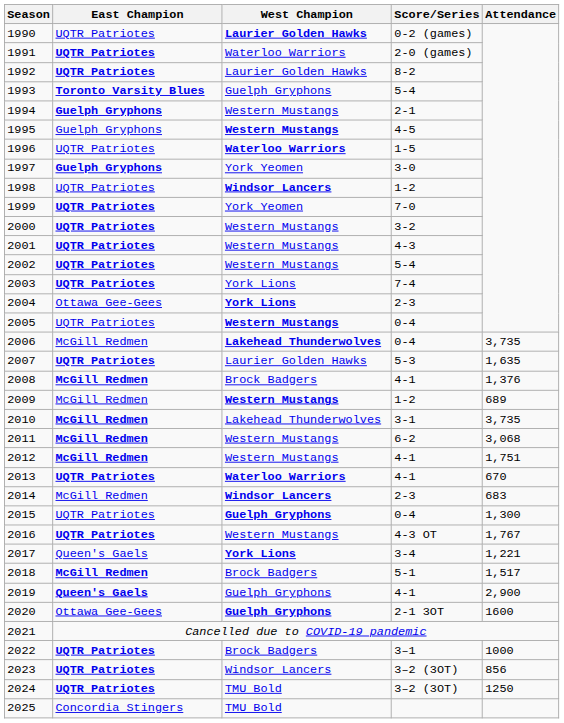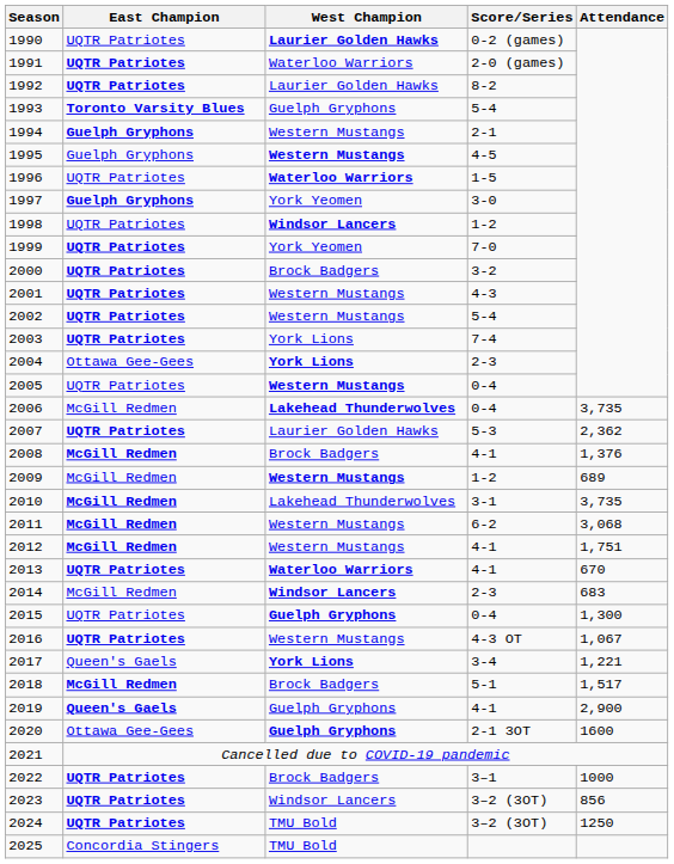 <table class="wikitable">
 <tr>
 <th width="40em">Season</th>
 <th width="180em">East Champion</th>
 <th width="180em">West Champion</th>
 <th width="40em">Score/Series</th>
 <th width="40em">Attendance</th>
 </tr>
 <tr>
 <td>1990</td>
 <td><a href='#'>UQTR Patriotes</a></td>
 <td><strong><a href='#'>Laurier Golden Hawks</a></strong></td>
 <td>0-2 (games)</td>
 </tr>
 <tr>
 <td>1991</td>
 <td><strong><a href='#'>UQTR Patriotes</a></strong></td>
 <td><a href='#'>Waterloo Warriors</a></td>
 <td>2-0 (games)</td>
 </tr>
 <tr>
 <td>1992</td>
 <td><strong><a href='#'>UQTR Patriotes</a></strong></td>
 <td><a href='#'>Laurier Golden Hawks</a></td>
 <td>8-2</td>
 </tr>
 <tr>
 <td>1993</td>
 <td><strong><a href='#'>Toronto Varsity Blues</a></strong></td>
 <td><a href='#'>Guelph Gryphons</a></td>
 <td>5-4</td>
 </tr>
 <tr>
 <td>1994</td>
 <td><strong><a href='#'>Guelph Gryphons</a></strong></td>
 <td><a href='#'>Western Mustangs</a></td>
 <td>2-1</td>
 </tr>
 <tr>
 <td>1995</td>
 <td><a href='#'>Guelph Gryphons</a></td>
 <td><strong><a href='#'>Western Mustangs</a></strong></td>
 <td>4-5</td>
 </tr>
 <tr>
 <td>1996</td>
 <td><a href='#'>UQTR Patriotes</a></td>
 <td><strong><a href='#'>Waterloo Warriors</a></strong></td>
 <td>1-5</td>
 </tr>
 <tr>
 <td>1997</td>
 <td><strong><a href='#'>Guelph Gryphons</a></strong></td>
 <td><a href='#'>York Yeomen</a></td>
 <td>3-0</td>
 </tr>
 <tr>
 <td>1998</td>
 <td><a href='#'>UQTR Patriotes</a></td>
 <td><strong><a href='#'>Windsor Lancers</a></strong></td>
 <td>1-2</td>
 </tr>
 <tr>
 <td>1999</td>
 <td><strong><a href='#'>UQTR Patriotes</a></strong></td>
 <td><a href='#'>York Yeomen</a></td>
 <td>7-0</td>
 </tr>
 <tr>
 <td>2000</td>
 <td><strong><a href='#'>UQTR Patriotes</a></strong></td>
-<td><a href='#'>Western Mustangs</a></td>
+<td><a href='#'>Brock Badgers</a></td>
 <td>3-2</td>
 </tr>
 <tr>
 <td>2001</td>
 <td><strong><a href='#'>UQTR Patriotes</a></strong></td>
 <td><a href='#'>Western Mustangs</a></td>
 <td>4-3</td>
 </tr>
 <tr>
 <td>2002</td>
 <td><strong><a href='#'>UQTR Patriotes</a></strong></td>
 <td><a href='#'>Western Mustangs</a></td>
 <td>5-4</td>
 </tr>
 <tr>
 <td>2003</td>
 <td><strong><a href='#'>UQTR Patriotes</a></strong></td>
 <td><a href='#'>York Lions</a></td>
 <td>7-4</td>
 </tr>
 <tr>
 <td>2004</td>
 <td><a href='#'>Ottawa Gee-Gees</a></td>
 <td><strong><a href='#'>York Lions</a></strong></td>
 <td>2-3</td>
 </tr>
 <tr>
 <td>2005</td>
 <td><a href='#'>UQTR Patriotes</a></td>
 <td><strong><a href='#'>Western Mustangs</a></strong></td>
 <td>0-4</td>
 </tr>
 <tr>
 <td>2006</td>
 <td><a href='#'>McGill Redmen</a></td>
 <td><strong><a href='#'>Lakehead Thunderwolves</a></strong></td>
 <td>0-4</td>
 <td>3,735</td>
 </tr>
 <tr>
 <td>2007</td>
 <td><strong><a href='#'>UQTR Patriotes</a></strong></td>
 <td><a href='#'>Laurier Golden Hawks</a></td>
 <td>5-3</td>
-<td>1,635</td>
+<td>2,362</td>
 </tr>
 <tr>
 <td>2008</td>
 <td><strong><a href='#'>McGill Redmen</a></strong></td>
 <td><a href='#'>Brock Badgers</a></td>
 <td>4-1</td>
 <td>1,376</td>
 </tr>
 <tr>
 <td>2009</td>
 <td><a href='#'>McGill Redmen</a></td>
 <td><strong><a href='#'>Western Mustangs</a></strong></td>
 <td>1-2</td>
 <td>689</td>
 </tr>
 <tr>
 <td>2010</td>
 <td><strong><a href='#'>McGill Redmen</a></strong></td>
 <td><a href='#'>Lakehead Thunderwolves</a></td>
 <td>3-1</td>
 <td>3,735</td>
 </tr>
 <tr>
 <td>2011</td>
 <td><strong><a href='#'>McGill Redmen</a></strong></td>
 <td><a href='#'>Western Mustangs</a></td>
 <td>6-2</td>
 <td>3,068</td>
 </tr>
 <tr>
 <td>2012</td>
 <td><strong><a href='#'>McGill Redmen</a></strong></td>
 <td><a href='#'>Western Mustangs</a></td>
 <td>4-1</td>
 <td>1,751</td>
 </tr>
 <tr>
 <td>2013</td>
 <td><strong><a href='#'>UQTR Patriotes</a></strong></td>
 <td><strong><a href='#'>Waterloo Warriors</a></strong></td>
 <td>4-1</td>
 <td>670</td>
 </tr>
 <tr>
 <td>2014</td>
 <td><a href='#'>McGill Redmen</a></td>
 <td><strong><a href='#'>Windsor Lancers</a></strong></td>
 <td>2-3</td>
 <td>683</td>
 </tr>
 <tr>
 <td>2015</td>
 <td><a href='#'>UQTR Patriotes</a></td>
 <td><strong><a href='#'>Guelph Gryphons</a></strong></td>
 <td>0-4</td>
 <td>1,300</td>
 </tr>
 <tr>
 <td>2016</td>
 <td><strong><a href='#'>UQTR Patriotes</a></strong></td>
 <td><a href='#'>Western Mustangs</a></td>
 <td>4-3 OT</td>
-<td>1,767</td>
+<td>1,067</td>
 </tr>
 <tr>
 <td>2017</td>
 <td><a href='#'>Queen's Gaels</a></td>
 <td><strong><a href='#'>York Lions</a></strong></td>
 <td>3-4</td>
 <td>1,221</td>
 </tr>
 <tr>
 <td>2018</td>
 <td><strong><a href='#'>McGill Redmen</a></strong></td>
 <td><a href='#'>Brock Badgers</a></td>
 <td>5-1</td>
 <td>1,517</td>
 </tr>
 <tr>
 <td>2019</td>
 <td><strong><a href='#'>Queen's Gaels</a></strong></td>
 <td><a href='#'>Guelph Gryphons</a></td>
 <td>4-1</td>
 <td>2,900</td>
 </tr>
 <tr>
 <td>2020</td>
 <td><a href='#'>Ottawa Gee-Gees</a></td>
 <td><strong><a href='#'>Guelph Gryphons</a></strong></td>
 <td>2-1 3OT</td>
 <td>1600</td>
 </tr>
 <tr>
 <td>2021</td>
 <td align="center" colspan=4><em>Cancelled due to <a href='#'>COVID-19 pandemic</a></em></td>
 </tr>
 <tr>
 <td>2022</td>
 <td><strong><a href='#'>UQTR Patriotes</a></strong></td>
 <td><a href='#'>Brock Badgers</a></td>
 <td>3–1</td>
 <td>1000</td>
 </tr>
 <tr>
 <td>2023</td>
 <td><strong><a href='#'>UQTR Patriotes</a></strong></td>
 <td><a href='#'>Windsor Lancers</a></td>
 <td>3–2 (3OT)</td>
 <td>856</td>
 </tr>
 <tr>
 <td>2024</td>
 <td><strong><a href='#'>UQTR Patriotes</a></strong></td>
 <td><a href='#'>TMU Bold</a></td>
 <td>3–2 (3OT)</td>
 <td>1250</td>
 </tr>
 <tr>
 <td>2025</td>
 <td><a href='#'>Concordia Stingers</a></td>
 <td><a href='#'>TMU Bold</a></td>
 <td></td>
 <td></td>
 </tr>
 </table>
